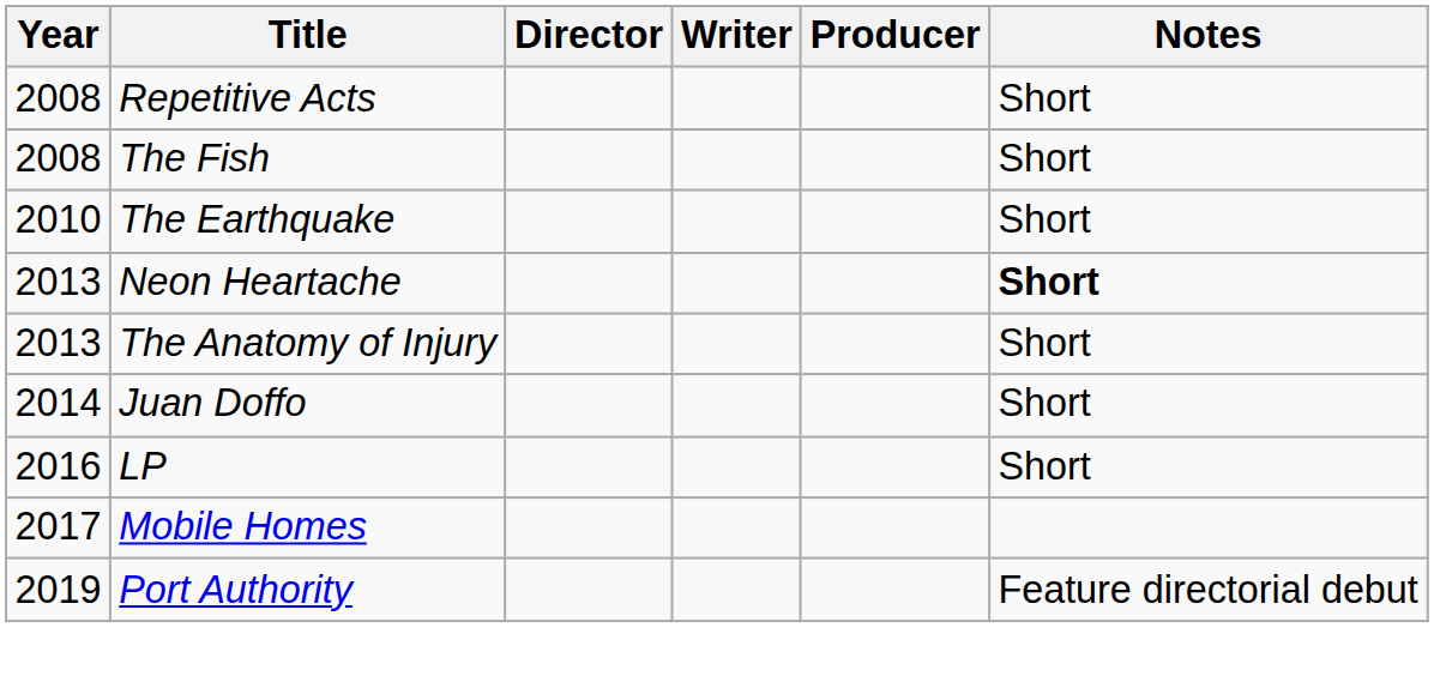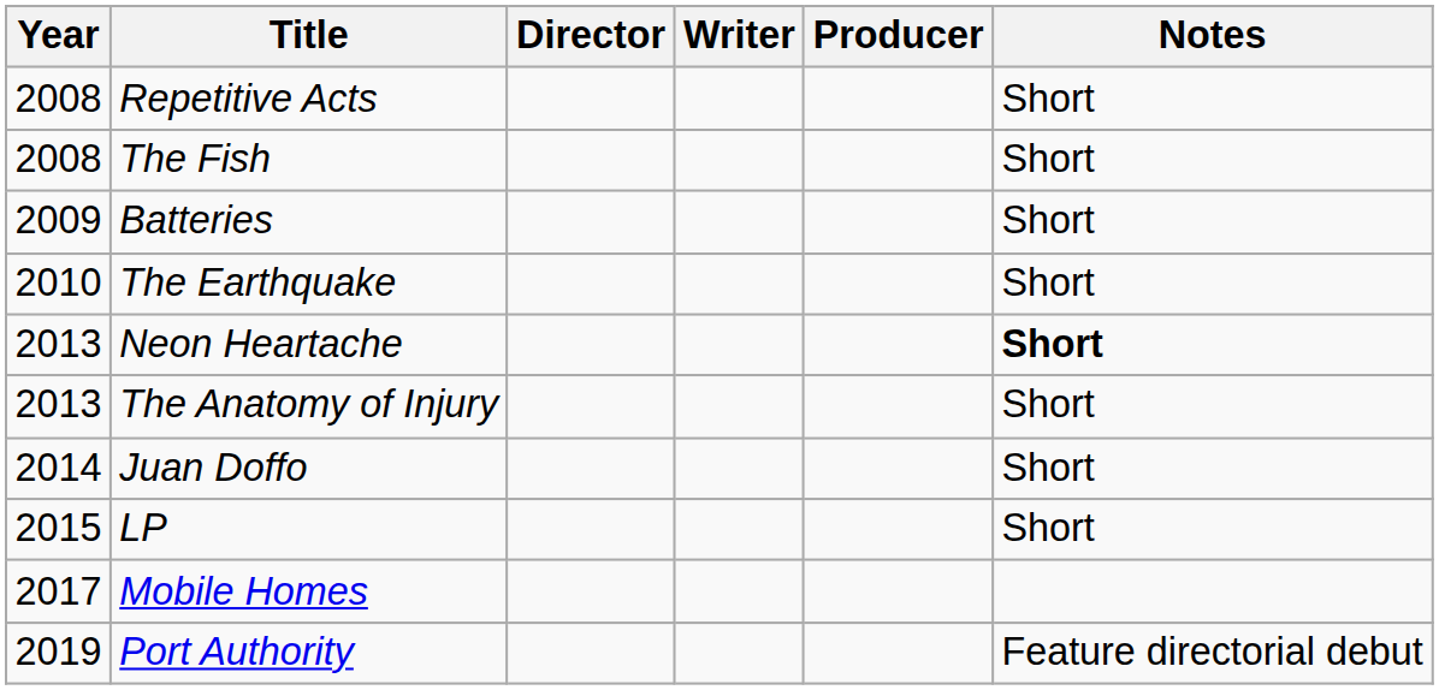 <table class="wikitable sortable">
 <tr>
 <th>Year</th>
 <th>Title</th>
 <th>Director</th>
 <th>Writer</th>
 <th>Producer</th>
 <th>Notes</th>
 </tr>
 <tr>
 <td>2008</td>
 <td><em>Repetitive Acts</em></td>
 <td></td>
 <td></td>
 <td></td>
 <td>Short</td>
 </tr>
 <tr>
 <td>2008</td>
 <td><em>The Fish</em></td>
+<td></td>
+<td></td>
+<td></td>
+<td>Short</td>
+</tr>
+<tr>
+<td>2009</td>
+<td><em>Batteries</em></td>
 <td></td>
 <td></td>
 <td></td>
 <td>Short</td>
 </tr>
 <tr>
 <td>2010</td>
 <td><em>The Earthquake</em></td>
 <td></td>
 <td></td>
 <td></td>
 <td>Short</td>
 </tr>
 <tr>
 <td>2013</td>
 <td><em>Neon Heartache</em></td>
 <td></td>
 <td></td>
 <td></td>
 <td><strong>Short</strong></td>
 </tr>
 <tr>
 <td>2013</td>
 <td><em>The Anatomy of Injury</em></td>
 <td></td>
 <td></td>
 <td></td>
 <td>Short</td>
 </tr>
 <tr>
 <td>2014</td>
 <td><em>Juan Doffo</em></td>
 <td></td>
 <td></td>
 <td></td>
 <td>Short</td>
 </tr>
 <tr>
-<td>2016</td>
+<td>2015</td>
 <td><em>LP</em></td>
 <td></td>
 <td></td>
 <td></td>
 <td>Short</td>
 </tr>
 <tr>
 <td>2017</td>
 <td><em><a href='#'>Mobile Homes</a></em></td>
 <td></td>
 <td></td>
 <td></td>
 <td></td>
 </tr>
 <tr>
 <td>2019</td>
 <td><em><a href='#'>Port Authority</a></em></td>
 <td></td>
 <td></td>
 <td></td>
 <td>Feature directorial debut</td>
 </tr>
 </table>
